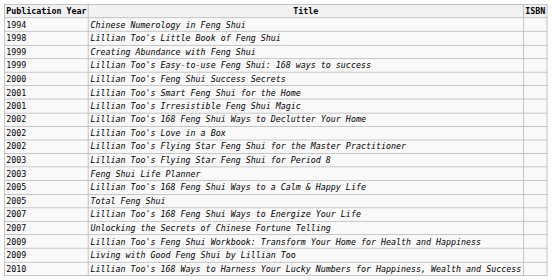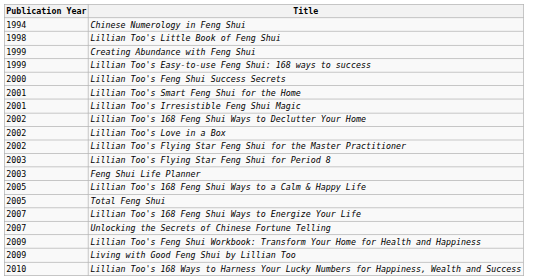 <table class="wikitable">
 <tr>
 <th>Publication Year</th>
 <th>Title</th>
-<th>ISBN</th>
 </tr>
 <tr>
 <td>1994</td>
 <td><em>Chinese Numerology in Feng Shui</em></td>
-<td></td>
 </tr>
 <tr>
 <td>1998</td>
 <td><em>Lillian Too's Little Book of Feng Shui</em></td>
-<td></td>
 </tr>
 <tr>
 <td>1999</td>
 <td><em>Creating Abundance with Feng Shui</em></td>
-<td></td>
 </tr>
 <tr>
 <td>1999</td>
 <td><em>Lillian Too's Easy-to-use Feng Shui: 168 ways to success</em></td>
-<td></td>
 </tr>
 <tr>
 <td>2000</td>
 <td><em>Lillian Too's Feng Shui Success Secrets</em></td>
-<td></td>
 </tr>
 <tr>
 <td>2001</td>
 <td><em>Lillian Too's Smart Feng Shui for the Home</em></td>
-<td></td>
 </tr>
 <tr>
 <td>2001</td>
 <td><em>Lillian Too's Irresistible Feng Shui Magic</em></td>
-<td></td>
 </tr>
 <tr>
 <td>2002</td>
 <td><em>Lillian Too's 168 Feng Shui Ways to Declutter Your Home</em></td>
-<td></td>
 </tr>
 <tr>
 <td>2002</td>
 <td><em>Lillian Too's Love in a Box</em></td>
-<td></td>
 </tr>
 <tr>
 <td>2002</td>
 <td><em>Lillian Too's Flying Star Feng Shui for the Master Practitioner</em></td>
-<td></td>
 </tr>
 <tr>
 <td>2003</td>
 <td><em>Lillian Too's Flying Star Feng Shui for Period 8</em></td>
-<td></td>
 </tr>
 <tr>
 <td>2003</td>
 <td><em>Feng Shui Life Planner</em></td>
-<td></td>
 </tr>
 <tr>
 <td>2005</td>
 <td><em>Lillian Too's 168 Feng Shui Ways to a Calm & Happy Life</em></td>
-<td></td>
 </tr>
 <tr>
 <td>2005</td>
 <td><em>Total Feng Shui</em></td>
-<td></td>
 </tr>
 <tr>
 <td>2007</td>
 <td><em>Lillian Too's 168 Feng Shui Ways to Energize Your Life</em></td>
-<td></td>
 </tr>
 <tr>
 <td>2007</td>
 <td><em>Unlocking the Secrets of Chinese Fortune Telling</em></td>
-<td></td>
 </tr>
 <tr>
 <td>2009</td>
 <td><em>Lillian Too's Feng Shui Workbook: Transform Your Home for Health and Happiness</em></td>
-<td></td>
 </tr>
 <tr>
 <td>2009</td>
 <td><em>Living with Good Feng Shui by Lillian Too</em></td>
-<td></td>
 </tr>
 <tr>
 <td>2010</td>
 <td><em>Lillian Too's 168 Ways to Harness Your Lucky Numbers for Happiness, Wealth and Success</em></td>
-<td></td>
 </tr>
 </table>
